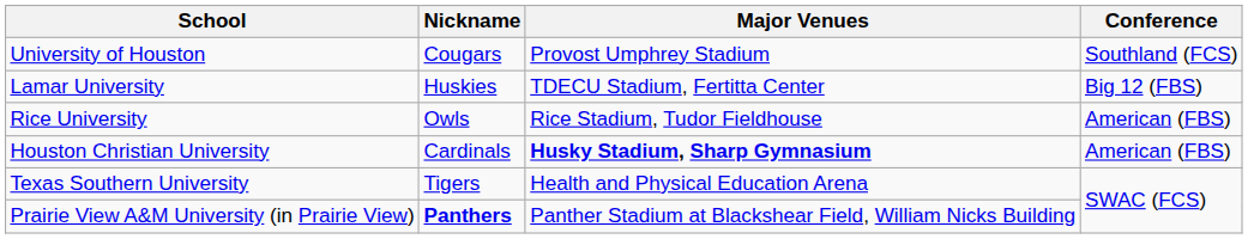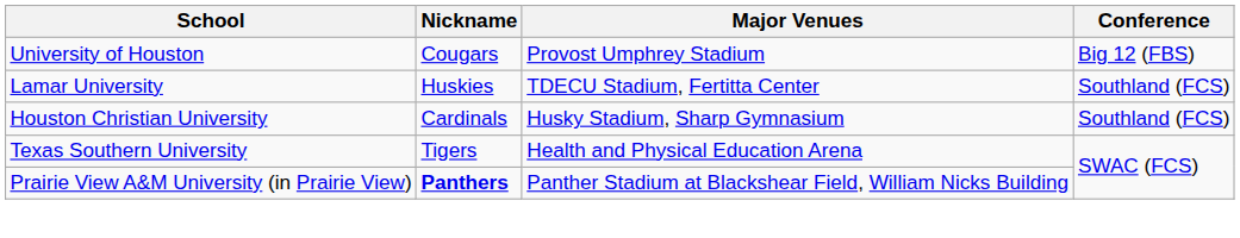 <table class="wikitable">
 <tr>
 <th scope="col">School</th>
 <th scope="col">Nickname</th>
 <th scope="col">Major Venues</th>
 <th scope="col">Conference</th>
 </tr>
 <tr>
 <td><a href='#'>University of Houston</a></td>
 <td><a href='#'>Cougars</a></td>
 <td><a href='#'>Provost Umphrey Stadium</a></td>
-<td><a href='#'>Southland</a> (<a href='#'>FCS</a>)</td>
+<td><a href='#'>Big 12</a> (<a href='#'>FBS</a>)</td>
 </tr>
 <tr>
 <td><a href='#'>Lamar University</a></td>
 <td><a href='#'>Huskies</a></td>
 <td><a href='#'>TDECU Stadium</a>, <a href='#'>Fertitta Center</a></td>
-<td><a href='#'>Big 12</a> (<a href='#'>FBS</a>)</td>
-</tr>
-<tr>
-<td><a href='#'>Rice University</a></td>
-<td><a href='#'>Owls</a></td>
-<td><a href='#'>Rice Stadium</a>, <a href='#'>Tudor Fieldhouse</a></td>
-<td><a href='#'>American</a> (<a href='#'>FBS</a>)</td>
+<td><a href='#'>Southland</a> (<a href='#'>FCS</a>)</td>
 </tr>
 <tr>
 <td><a href='#'>Houston Christian University</a></td>
 <td><a href='#'>Cardinals</a></td>
-<td><strong><a href='#'>Husky Stadium</a>, <a href='#'>Sharp Gymnasium</a></strong></td>
-<td><a href='#'>American</a> (<a href='#'>FBS</a>)</td>
+<td><a href='#'>Husky Stadium</a>, <a href='#'>Sharp Gymnasium</a></td>
+<td><a href='#'>Southland</a> (<a href='#'>FCS</a>)</td>
 </tr>
 <tr>
 <td><a href='#'>Texas Southern University</a></td>
 <td><a href='#'>Tigers</a></td>
 <td><a href='#'>Health and Physical Education Arena</a></td>
 <td rowspan="2"><a href='#'>SWAC</a> (<a href='#'>FCS</a>)</td>
 </tr>
 <tr>
 <td><a href='#'>Prairie View A&M University</a> (in <a href='#'>Prairie View</a>)</td>
 <td><strong><a href='#'>Panthers</a></strong></td>
 <td><a href='#'>Panther Stadium at Blackshear Field</a>, <a href='#'>William Nicks Building</a></td>
 </tr>
 </table>
